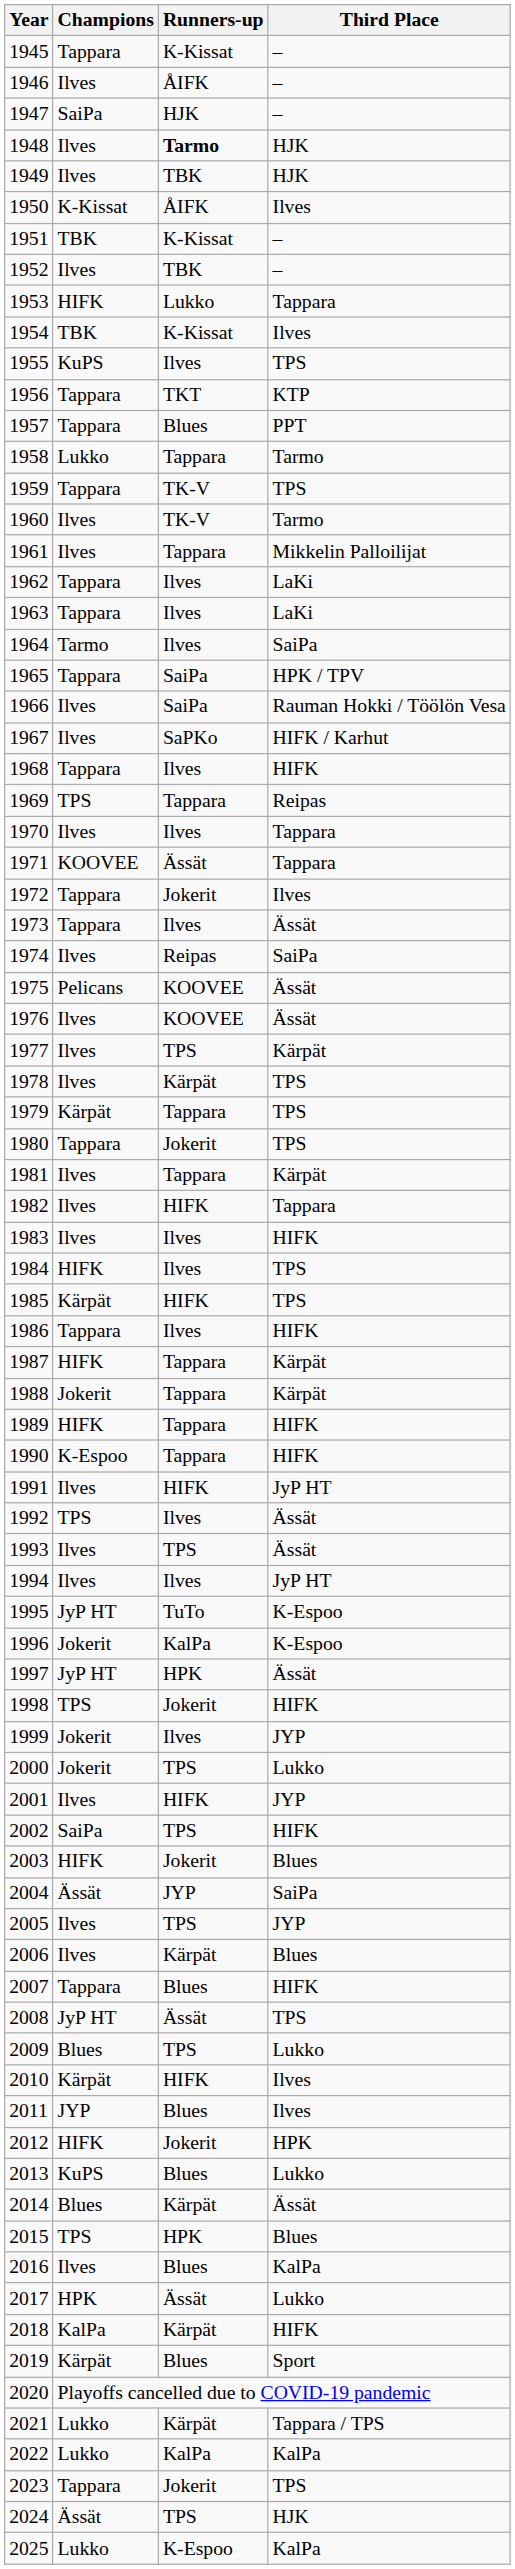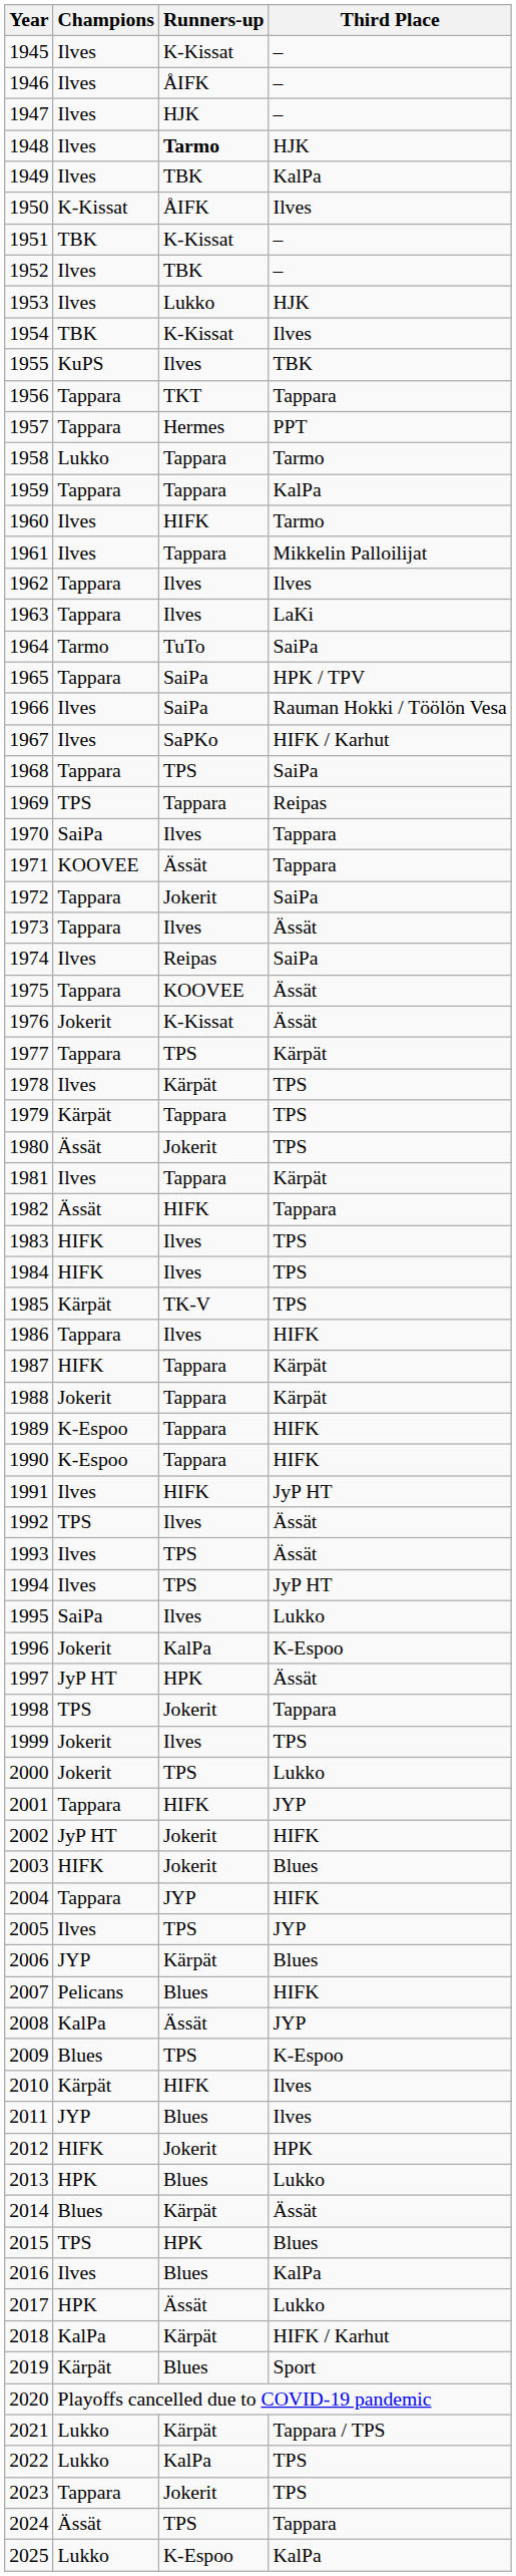 <table class="wikitable sortable" style="margin: 0 0 0 0;">
 <tr>
 <th>Year</th>
 <th> Champions</th>
 <th> Runners-up</th>
 <th> Third Place</th>
 </tr>
 <tr>
 <td>1945</td>
-<td>Tappara</td>
+<td>Ilves</td>
 <td>K-Kissat</td>
 <td>–</td>
 </tr>
 <tr>
 <td>1946</td>
 <td>Ilves</td>
 <td>ÅIFK</td>
 <td>–</td>
 </tr>
 <tr>
 <td>1947</td>
-<td>SaiPa</td>
+<td>Ilves</td>
 <td>HJK</td>
 <td>–</td>
 </tr>
 <tr>
 <td>1948</td>
 <td>Ilves</td>
 <td><strong>Tarmo</strong></td>
 <td>HJK</td>
 </tr>
 <tr>
 <td>1949</td>
 <td>Ilves</td>
 <td>TBK</td>
-<td>HJK</td>
+<td>KalPa</td>
 </tr>
 <tr>
 <td>1950</td>
 <td>K-Kissat</td>
 <td>ÅIFK</td>
 <td>Ilves</td>
 </tr>
 <tr>
 <td>1951</td>
 <td>TBK</td>
 <td>K-Kissat</td>
 <td>–</td>
 </tr>
 <tr>
 <td>1952</td>
 <td>Ilves</td>
 <td>TBK</td>
 <td>–</td>
 </tr>
 <tr>
 <td>1953</td>
-<td>HIFK</td>
+<td>Ilves</td>
 <td>Lukko</td>
-<td>Tappara</td>
+<td>HJK</td>
 </tr>
 <tr>
 <td>1954</td>
 <td>TBK</td>
 <td>K-Kissat</td>
 <td>Ilves</td>
 </tr>
 <tr>
 <td>1955</td>
 <td>KuPS</td>
 <td>Ilves</td>
-<td>TPS</td>
+<td>TBK</td>
 </tr>
 <tr>
 <td>1956</td>
 <td>Tappara</td>
 <td>TKT</td>
-<td>KTP</td>
+<td>Tappara</td>
 </tr>
 <tr>
 <td>1957</td>
 <td>Tappara</td>
-<td>Blues</td>
+<td>Hermes</td>
 <td>PPT</td>
 </tr>
 <tr>
 <td>1958</td>
 <td>Lukko</td>
 <td>Tappara</td>
 <td>Tarmo</td>
 </tr>
 <tr>
 <td>1959</td>
 <td>Tappara</td>
-<td>TK-V</td>
-<td>TPS</td>
+<td>Tappara</td>
+<td>KalPa</td>
 </tr>
 <tr>
 <td>1960</td>
 <td>Ilves</td>
-<td>TK-V</td>
+<td>HIFK</td>
 <td>Tarmo</td>
 </tr>
 <tr>
 <td>1961</td>
 <td>Ilves</td>
 <td>Tappara</td>
 <td>Mikkelin Palloilijat</td>
 </tr>
 <tr>
 <td>1962</td>
 <td>Tappara</td>
 <td>Ilves</td>
-<td>LaKi</td>
+<td>Ilves</td>
 </tr>
 <tr>
 <td>1963</td>
 <td>Tappara</td>
 <td>Ilves</td>
 <td>LaKi</td>
 </tr>
 <tr>
 <td>1964</td>
 <td>Tarmo</td>
-<td>Ilves</td>
+<td>TuTo</td>
 <td>SaiPa</td>
 </tr>
 <tr>
 <td>1965</td>
 <td>Tappara</td>
 <td>SaiPa</td>
 <td>HPK / TPV</td>
 </tr>
 <tr>
 <td>1966</td>
 <td>Ilves</td>
 <td>SaiPa</td>
 <td>Rauman Hokki / Töölön Vesa</td>
 </tr>
 <tr>
 <td>1967</td>
 <td>Ilves</td>
 <td>SaPKo</td>
 <td>HIFK / Karhut</td>
 </tr>
 <tr>
 <td>1968</td>
 <td>Tappara</td>
-<td>Ilves</td>
-<td>HIFK</td>
+<td>TPS</td>
+<td>SaiPa</td>
 </tr>
 <tr>
 <td>1969</td>
 <td>TPS</td>
 <td>Tappara</td>
 <td>Reipas</td>
 </tr>
 <tr |>
 <td>1970</td>
-<td>Ilves</td>
+<td>SaiPa</td>
 <td>Ilves</td>
 <td>Tappara</td>
 </tr>
 <tr>
 <td>1971</td>
 <td>KOOVEE</td>
 <td>Ässät</td>
 <td>Tappara</td>
 </tr>
 <tr>
 <td>1972</td>
 <td>Tappara</td>
 <td>Jokerit</td>
-<td>Ilves</td>
+<td>SaiPa</td>
 </tr>
 <tr>
 <td>1973</td>
 <td>Tappara</td>
 <td>Ilves</td>
 <td>Ässät</td>
 </tr>
 <tr>
 <td>1974</td>
 <td>Ilves</td>
 <td>Reipas</td>
 <td>SaiPa</td>
 </tr>
 <tr>
 <td>1975</td>
-<td>Pelicans</td>
+<td>Tappara</td>
 <td>KOOVEE</td>
 <td>Ässät</td>
 </tr>
 <tr>
 <td>1976</td>
-<td>Ilves</td>
-<td>KOOVEE</td>
+<td>Jokerit</td>
+<td>K-Kissat</td>
 <td>Ässät</td>
 </tr>
 <tr>
 <td>1977</td>
-<td>Ilves</td>
+<td>Tappara</td>
 <td>TPS</td>
 <td>Kärpät</td>
 </tr>
 <tr>
 <td>1978</td>
 <td>Ilves</td>
 <td>Kärpät</td>
 <td>TPS</td>
 </tr>
 <tr>
 <td>1979</td>
 <td>Kärpät</td>
 <td>Tappara</td>
 <td>TPS</td>
 </tr>
 <tr>
 <td>1980</td>
-<td>Tappara</td>
+<td>Ässät</td>
 <td>Jokerit</td>
 <td>TPS</td>
 </tr>
 <tr>
 <td>1981</td>
 <td>Ilves</td>
 <td>Tappara</td>
 <td>Kärpät</td>
 </tr>
 <tr>
 <td>1982</td>
-<td>Ilves</td>
+<td>Ässät</td>
 <td>HIFK</td>
 <td>Tappara</td>
 </tr>
 <tr>
 <td>1983</td>
+<td>HIFK</td>
 <td>Ilves</td>
-<td>Ilves</td>
-<td>HIFK</td>
+<td>TPS</td>
 </tr>
 <tr>
 <td>1984</td>
 <td>HIFK</td>
 <td>Ilves</td>
 <td>TPS</td>
 </tr>
 <tr>
 <td>1985</td>
 <td>Kärpät</td>
-<td>HIFK</td>
+<td>TK-V</td>
 <td>TPS</td>
 </tr>
 <tr>
 <td>1986</td>
 <td>Tappara</td>
 <td>Ilves</td>
 <td>HIFK</td>
 </tr>
 <tr>
 <td>1987</td>
 <td>HIFK</td>
 <td>Tappara</td>
 <td>Kärpät</td>
 </tr>
 <tr>
 <td>1988</td>
 <td>Jokerit</td>
 <td>Tappara</td>
 <td>Kärpät</td>
 </tr>
 <tr>
 <td>1989</td>
-<td>HIFK</td>
+<td>K-Espoo</td>
 <td>Tappara</td>
 <td>HIFK</td>
 </tr>
 <tr>
 <td>1990</td>
 <td>K-Espoo</td>
 <td>Tappara</td>
 <td>HIFK</td>
 </tr>
 <tr>
 <td>1991</td>
 <td>Ilves</td>
 <td>HIFK</td>
 <td>JyP HT</td>
 </tr>
 <tr>
 <td>1992</td>
 <td>TPS</td>
 <td>Ilves</td>
 <td>Ässät</td>
 </tr>
 <tr>
 <td>1993</td>
 <td>Ilves</td>
 <td>TPS</td>
 <td>Ässät</td>
 </tr>
 <tr>
 <td>1994</td>
 <td>Ilves</td>
-<td>Ilves</td>
+<td>TPS</td>
 <td>JyP HT</td>
 </tr>
 <tr>
 <td>1995</td>
-<td>JyP HT</td>
-<td>TuTo</td>
-<td>K-Espoo</td>
+<td>SaiPa</td>
+<td>Ilves</td>
+<td>Lukko</td>
 </tr>
 <tr>
 <td>1996</td>
 <td>Jokerit</td>
 <td>KalPa</td>
 <td>K-Espoo</td>
 </tr>
 <tr>
 <td>1997</td>
 <td>JyP HT</td>
 <td>HPK</td>
 <td>Ässät</td>
 </tr>
 <tr>
 <td>1998</td>
 <td>TPS</td>
 <td>Jokerit</td>
-<td>HIFK</td>
+<td>Tappara</td>
 </tr>
 <tr>
 <td>1999</td>
 <td>Jokerit</td>
 <td>Ilves</td>
-<td>JYP</td>
+<td>TPS</td>
 </tr>
 <tr>
 <td>2000</td>
 <td>Jokerit</td>
 <td>TPS</td>
 <td>Lukko</td>
 </tr>
 <tr>
 <td>2001</td>
-<td>Ilves</td>
+<td>Tappara</td>
 <td>HIFK</td>
 <td>JYP</td>
 </tr>
 <tr>
 <td>2002</td>
-<td>SaiPa</td>
-<td>TPS</td>
+<td>JyP HT</td>
+<td>Jokerit</td>
 <td>HIFK</td>
 </tr>
 <tr>
 <td>2003</td>
 <td>HIFK</td>
 <td>Jokerit</td>
 <td>Blues</td>
 </tr>
 <tr>
 <td>2004</td>
-<td>Ässät</td>
+<td>Tappara</td>
 <td>JYP</td>
-<td>SaiPa</td>
+<td>HIFK</td>
 </tr>
 <tr>
 <td>2005</td>
 <td>Ilves</td>
 <td>TPS</td>
 <td>JYP</td>
 </tr>
 <tr>
 <td>2006</td>
-<td>Ilves</td>
+<td>JYP</td>
 <td>Kärpät</td>
 <td>Blues</td>
 </tr>
 <tr>
 <td>2007</td>
-<td>Tappara</td>
+<td>Pelicans</td>
 <td>Blues</td>
 <td>HIFK</td>
 </tr>
 <tr>
 <td>2008</td>
-<td>JyP HT</td>
+<td>KalPa</td>
 <td>Ässät</td>
-<td>TPS</td>
+<td>JYP</td>
 </tr>
 <tr>
 <td>2009</td>
 <td>Blues</td>
 <td>TPS</td>
-<td>Lukko</td>
+<td>K-Espoo</td>
 </tr>
 <tr>
 <td>2010</td>
 <td>Kärpät</td>
 <td>HIFK</td>
 <td>Ilves</td>
 </tr>
 <tr>
 <td>2011</td>
 <td>JYP</td>
 <td>Blues</td>
 <td>Ilves</td>
 </tr>
 <tr>
 <td>2012</td>
 <td>HIFK</td>
 <td>Jokerit</td>
 <td>HPK</td>
 </tr>
 <tr>
 <td>2013</td>
-<td>KuPS</td>
+<td>HPK</td>
 <td>Blues</td>
 <td>Lukko</td>
 </tr>
 <tr>
 <td>2014</td>
 <td>Blues</td>
 <td>Kärpät</td>
 <td>Ässät</td>
 </tr>
 <tr>
 <td>2015</td>
 <td>TPS</td>
 <td>HPK</td>
 <td>Blues</td>
 </tr>
 <tr>
 <td>2016</td>
 <td>Ilves</td>
 <td>Blues</td>
 <td>KalPa</td>
 </tr>
 <tr>
 <td>2017</td>
 <td>HPK</td>
 <td>Ässät</td>
 <td>Lukko</td>
 </tr>
 <tr>
 <td>2018</td>
 <td>KalPa</td>
 <td>Kärpät</td>
-<td>HIFK</td>
+<td>HIFK / Karhut</td>
 </tr>
 <tr>
 <td>2019</td>
 <td>Kärpät</td>
 <td>Blues</td>
 <td>Sport</td>
 </tr>
 <tr>
 <td>2020</td>
 <td colspan="3">Playoffs cancelled due to <a href='#'>COVID-19 pandemic</a></td>
 </tr>
 <tr>
 <td>2021</td>
 <td>Lukko</td>
 <td>Kärpät</td>
 <td>Tappara / TPS</td>
 </tr>
 <tr>
 <td>2022</td>
 <td>Lukko</td>
 <td>KalPa</td>
-<td>KalPa</td>
+<td>TPS</td>
 </tr>
 <tr>
 <td>2023</td>
 <td>Tappara</td>
 <td>Jokerit</td>
 <td>TPS</td>
 </tr>
 <tr>
 <td>2024</td>
 <td>Ässät</td>
 <td>TPS</td>
-<td>HJK</td>
+<td>Tappara</td>
 </tr>
 <tr>
 <td>2025</td>
 <td>Lukko</td>
 <td>K-Espoo</td>
 <td>KalPa</td>
 </tr>
 </table>
